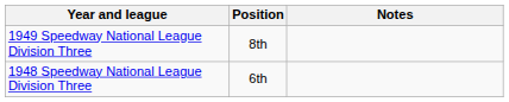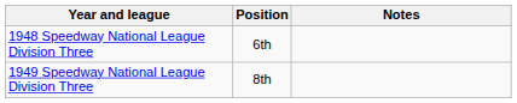 <table class="wikitable">
 <tr>
 <th width=350>Year and league</th>
 <th width=50>Position</th>
 <th width=350>Notes</th>
 </tr>
 <tr align=center>
+<td align="left"><a href='#'>1948 Speedway National League Division Three</a></td>
+<td>6th</td>
+<td></td>
+</tr>
+<tr align=center>
 <td align="left"><a href='#'>1949 Speedway National League Division Three</a></td>
 <td>8th</td>
 <td></td>
 </tr>
-<tr align=center>
-<td align="left"><a href='#'>1948 Speedway National League Division Three</a></td>
-<td>6th</td>
-<td></td>
-</tr>
 </table>
